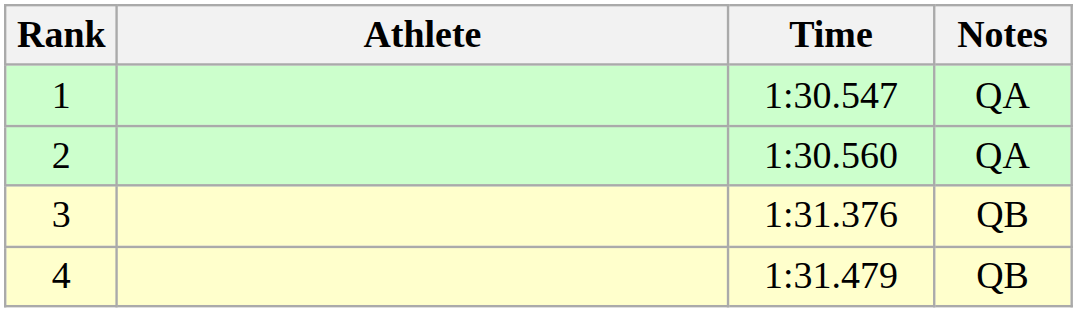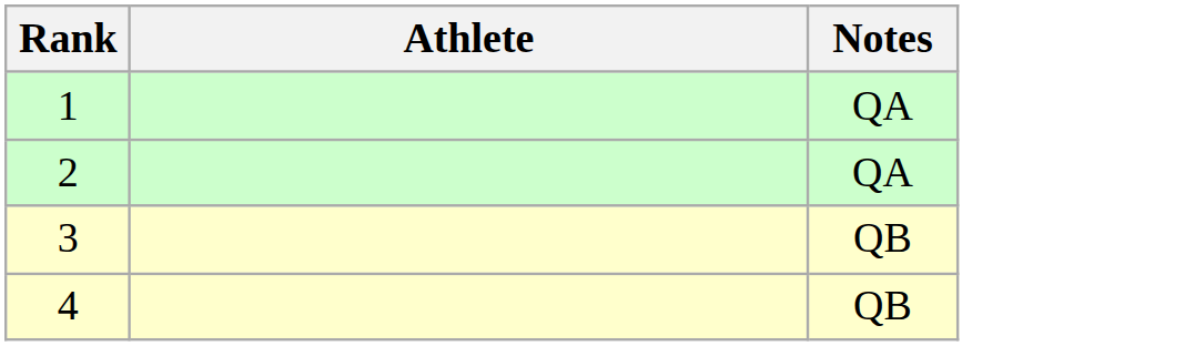 <table class=wikitable style="text-align:center">
 <tr>
 <th width=40>Rank</th>
 <th width=250>Athlete</th>
-<th width=80>Time</th>
 <th width=50>Notes</th>
 </tr>
 <tr bgcolor="ccffcc">
 <td>1</td>
 <td align=left></td>
-<td>1:30.547</td>
 <td>QA</td>
 </tr>
 <tr bgcolor="ccffcc">
 <td>2</td>
 <td align=left></td>
-<td>1:30.560</td>
 <td>QA</td>
 </tr>
 <tr bgcolor="ffffcc">
 <td>3</td>
 <td align=left></td>
-<td>1:31.376</td>
 <td>QB</td>
 </tr>
 <tr bgcolor="ffffcc">
 <td>4</td>
 <td align=left></td>
-<td>1:31.479</td>
 <td>QB</td>
 </tr>
 </table>
